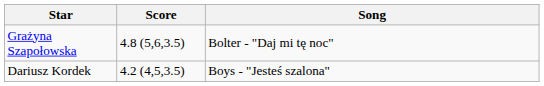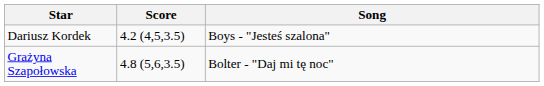 <table class="wikitable">
 <tr>
 <th style="width:130px;">Star</th>
 <th style="width:100px;">Score</th>
 <th style="width:400px;">Song</th>
 </tr>
 <tr>
+<td>Dariusz Kordek</td>
+<td>4.2 (4,5,3.5)</td>
+<td>Boys - "Jesteś szalona"</td>
+</tr>
+<tr>
 <td><a href='#'>Grażyna Szapołowska</a></td>
 <td>4.8 (5,6,3.5)</td>
 <td>Bolter - "Daj mi tę noc"</td>
 </tr>
-<tr>
-<td>Dariusz Kordek</td>
-<td>4.2 (4,5,3.5)</td>
-<td>Boys - "Jesteś szalona"</td>
-</tr>
 </table>
